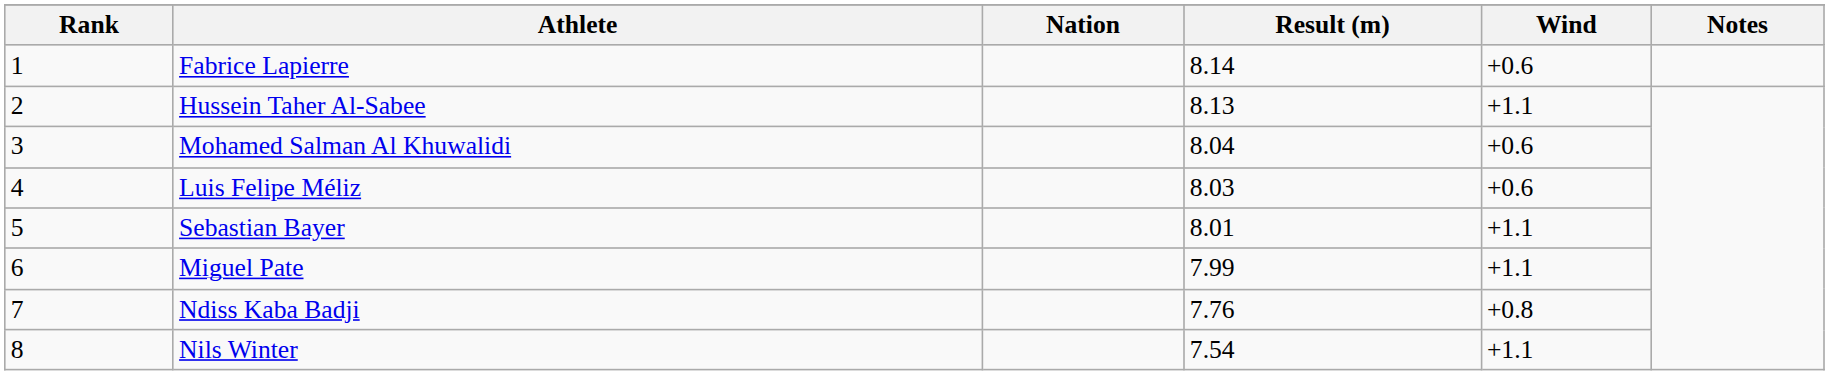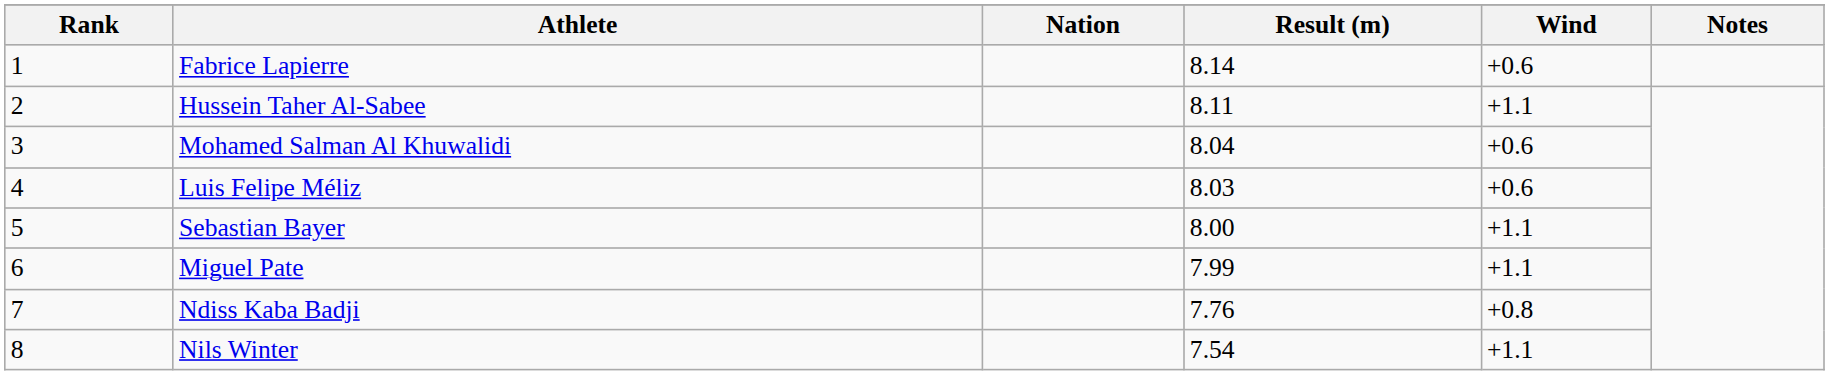 <table class="wikitable" width=90%>
 <tr>
 </tr>
 <tr>
 <th>Rank</th>
 <th>Athlete</th>
 <th>Nation</th>
 <th>Result (m)</th>
 <th>Wind</th>
 <th>Notes</th>
 </tr>
 <tr>
 <td>1</td>
 <td><a href='#'>Fabrice Lapierre</a></td>
 <td></td>
 <td>8.14</td>
 <td>+0.6</td>
 <td></td>
 </tr>
 <tr>
 <td>2</td>
 <td><a href='#'>Hussein Taher Al-Sabee</a></td>
 <td></td>
-<td>8.13</td>
+<td>8.11</td>
 <td>+1.1</td>
 </tr>
 <tr>
 <td>3</td>
 <td><a href='#'>Mohamed Salman Al Khuwalidi</a></td>
 <td></td>
 <td>8.04</td>
 <td>+0.6</td>
 </tr>
 <tr>
 <td>4</td>
 <td><a href='#'>Luis Felipe Méliz</a></td>
 <td></td>
 <td>8.03</td>
 <td>+0.6</td>
 </tr>
 <tr>
 <td>5</td>
 <td><a href='#'>Sebastian Bayer</a></td>
 <td></td>
-<td>8.01</td>
+<td>8.00</td>
 <td>+1.1</td>
 </tr>
 <tr>
 <td>6</td>
 <td><a href='#'>Miguel Pate</a></td>
 <td></td>
 <td>7.99</td>
 <td>+1.1</td>
 </tr>
 <tr>
 <td>7</td>
 <td><a href='#'>Ndiss Kaba Badji</a></td>
 <td></td>
 <td>7.76</td>
 <td>+0.8</td>
 </tr>
 <tr>
 <td>8</td>
 <td><a href='#'>Nils Winter</a></td>
 <td></td>
 <td>7.54</td>
 <td>+1.1</td>
 </tr>
 </table>
